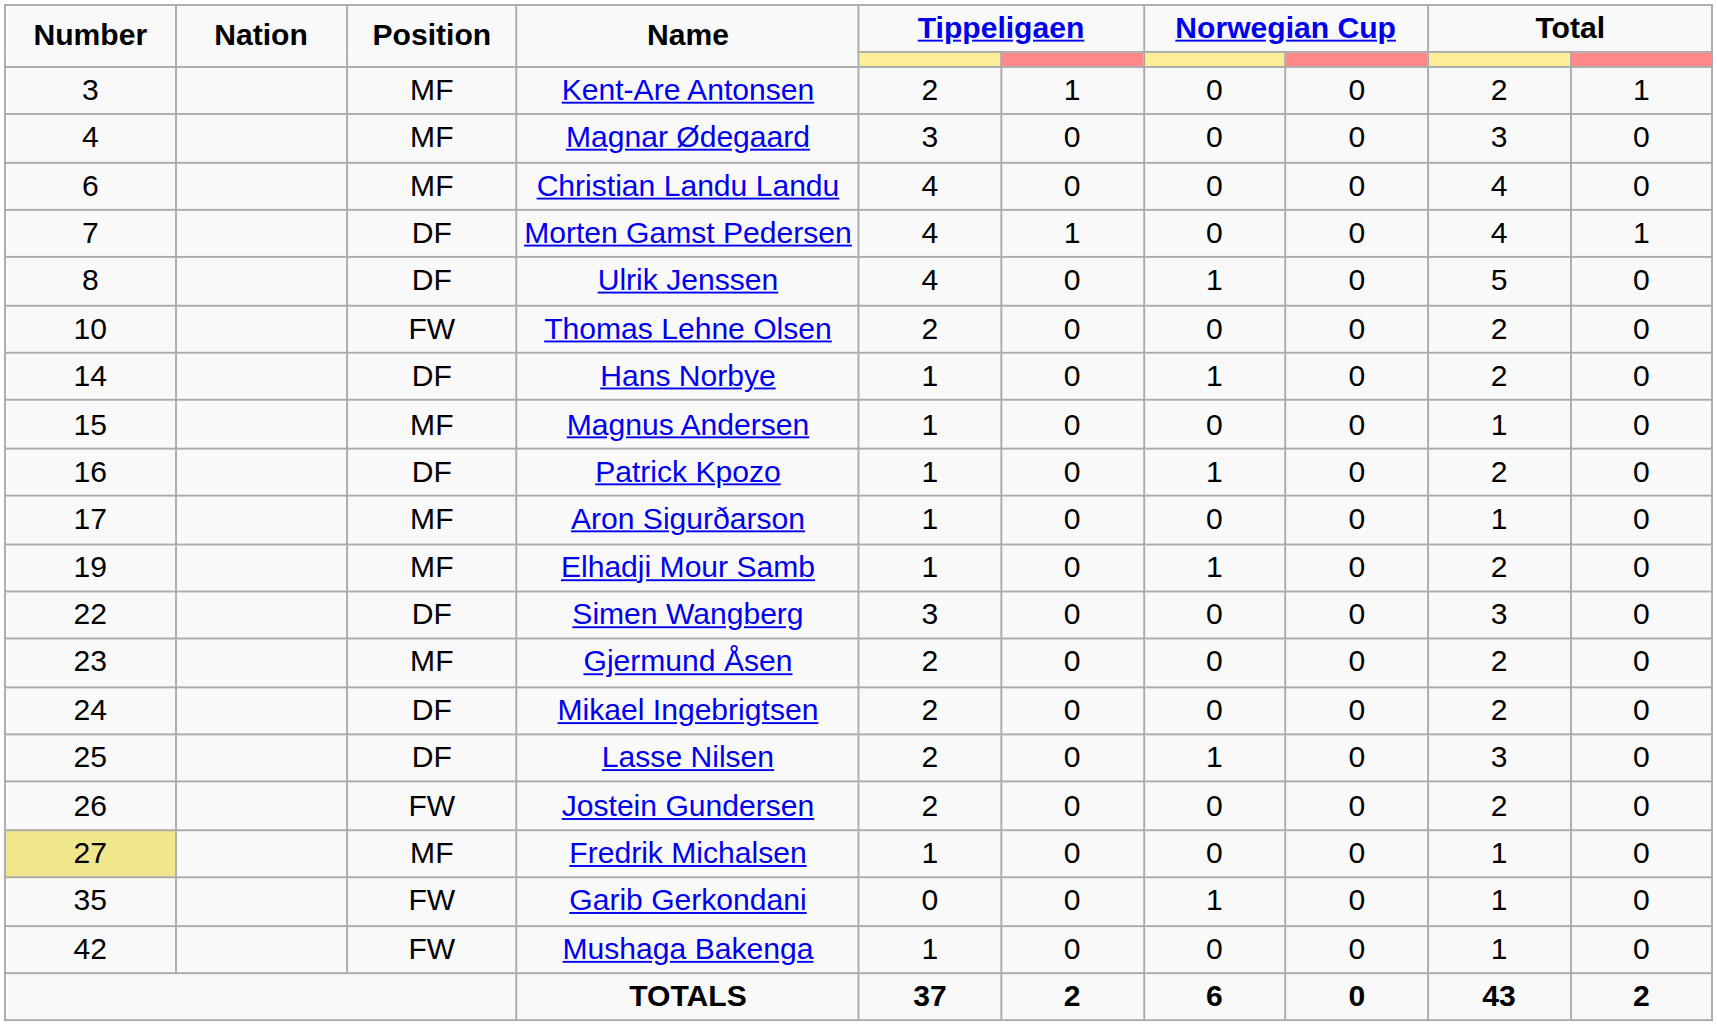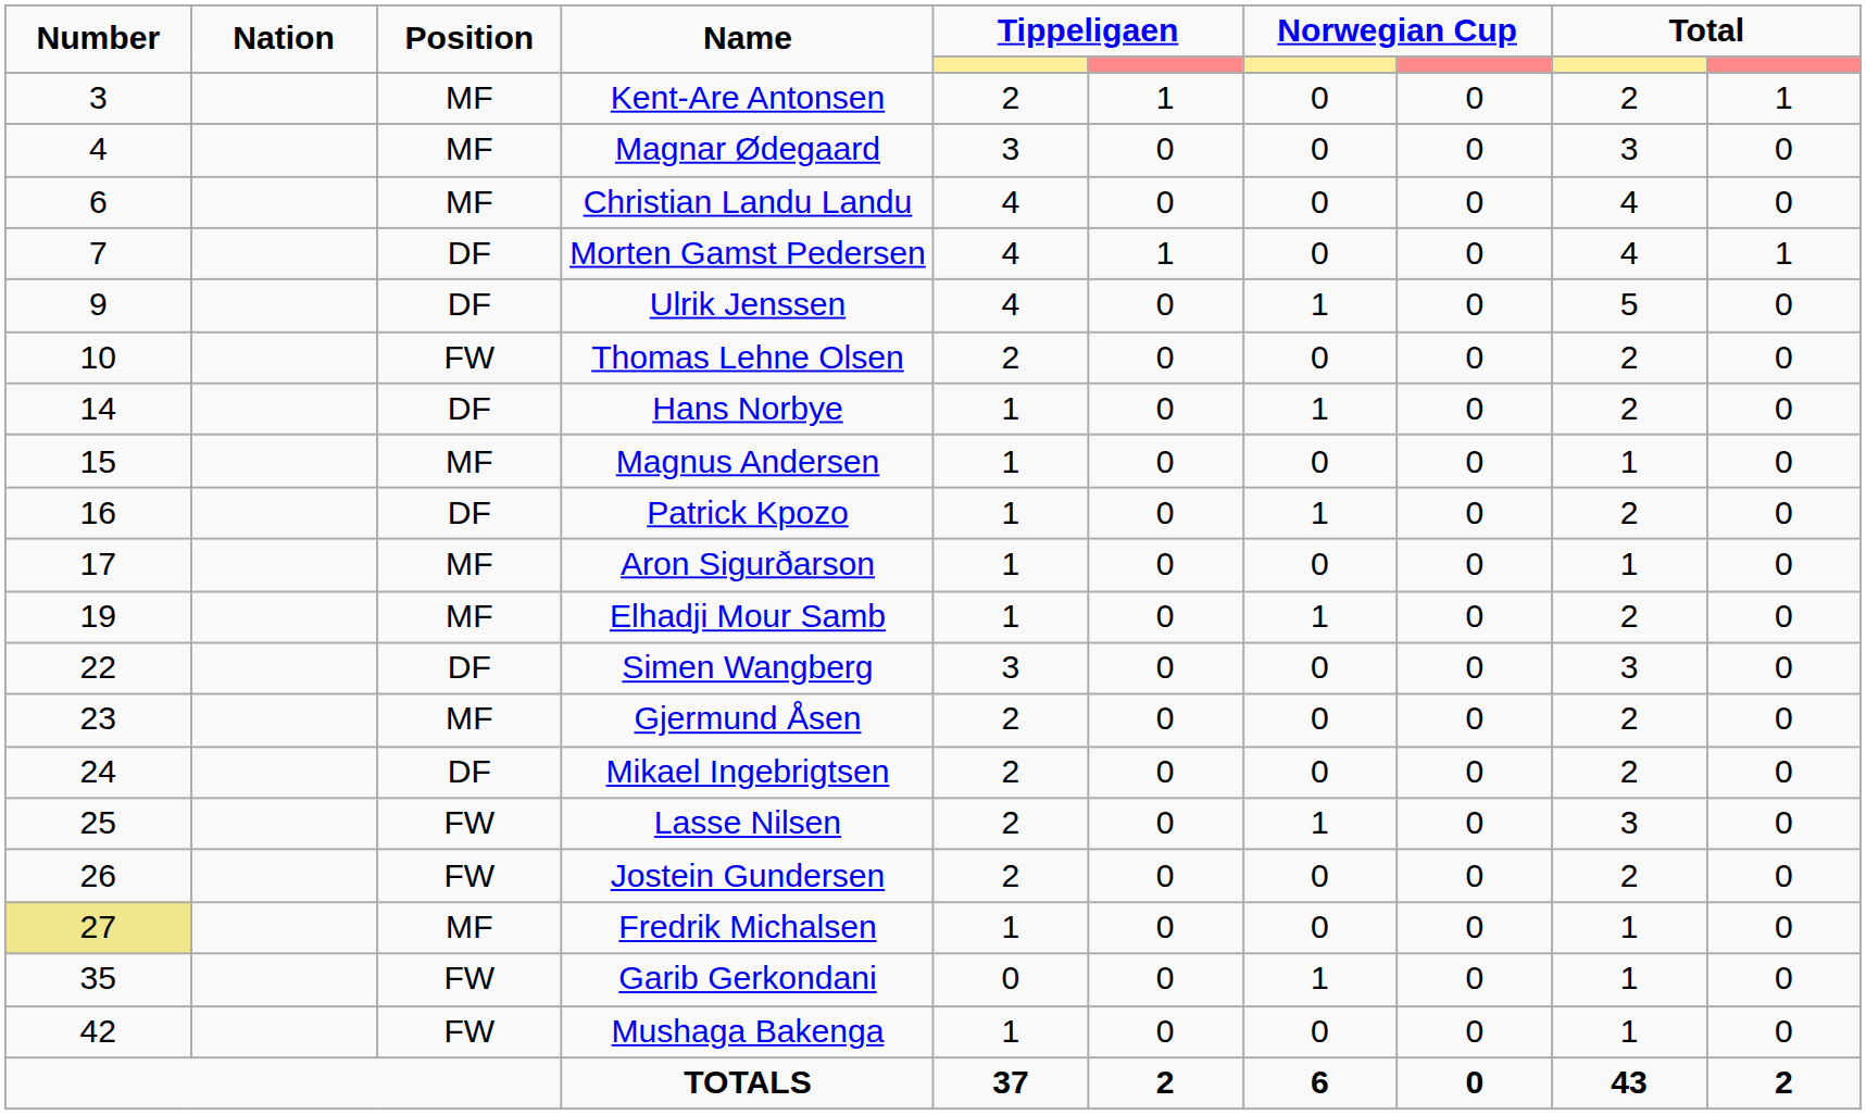 <table class="wikitable" style="font-size: 100%; text-align: center;">
 <tr>
 <td rowspan="2" width="10%" align="center"><strong>Number</strong></td>
 <td rowspan="2" width="10%" align="center"><strong>Nation</strong></td>
 <td rowspan="2" width="10%" align="center"><strong>Position</strong></td>
 <td rowspan="2" width="20%" align="center"><strong>Name</strong></td>
 <td colspan="2" align="center"><strong><a href='#'>Tippeligaen</a></strong></td>
 <td colspan="2" align="center"><strong><a href='#'>Norwegian Cup</a></strong></td>
 <td colspan="2" align="center"><strong>Total</strong></td>
 </tr>
 <tr>
 <th width=60 style="background: #FFEE99"></th>
 <th width=60 style="background: #FF8888"></th>
 <th width=60 style="background: #FFEE99"></th>
 <th width=60 style="background: #FF8888"></th>
 <th width=60 style="background: #FFEE99"></th>
 <th width=60 style="background: #FF8888"></th>
 </tr>
 <tr>
 <td>3</td>
 <td></td>
 <td>MF</td>
 <td><a href='#'>Kent-Are Antonsen</a></td>
 <td>2</td>
 <td>1</td>
 <td>0</td>
 <td>0</td>
 <td>2</td>
 <td>1</td>
 </tr>
 <tr>
 <td>4</td>
 <td></td>
 <td>MF</td>
 <td><a href='#'>Magnar Ødegaard</a></td>
 <td>3</td>
 <td>0</td>
 <td>0</td>
 <td>0</td>
 <td>3</td>
 <td>0</td>
 </tr>
 <tr>
 <td>6</td>
 <td></td>
 <td>MF</td>
 <td><a href='#'>Christian Landu Landu</a></td>
 <td>4</td>
 <td>0</td>
 <td>0</td>
 <td>0</td>
 <td>4</td>
 <td>0</td>
 </tr>
 <tr>
 <td>7</td>
 <td></td>
 <td>DF</td>
 <td><a href='#'>Morten Gamst Pedersen</a></td>
 <td>4</td>
 <td>1</td>
 <td>0</td>
 <td>0</td>
 <td>4</td>
 <td>1</td>
 </tr>
 <tr>
-<td>8</td>
+<td>9</td>
 <td></td>
 <td>DF</td>
 <td><a href='#'>Ulrik Jenssen</a></td>
 <td>4</td>
 <td>0</td>
 <td>1</td>
 <td>0</td>
 <td>5</td>
 <td>0</td>
 </tr>
 <tr>
 <td>10</td>
 <td></td>
 <td>FW</td>
 <td><a href='#'>Thomas Lehne Olsen</a></td>
 <td>2</td>
 <td>0</td>
 <td>0</td>
 <td>0</td>
 <td>2</td>
 <td>0</td>
 </tr>
 <tr>
 <td>14</td>
 <td></td>
 <td>DF</td>
 <td><a href='#'>Hans Norbye</a></td>
 <td>1</td>
 <td>0</td>
 <td>1</td>
 <td>0</td>
 <td>2</td>
 <td>0</td>
 </tr>
 <tr>
 <td>15</td>
 <td></td>
 <td>MF</td>
 <td><a href='#'>Magnus Andersen</a></td>
 <td>1</td>
 <td>0</td>
 <td>0</td>
 <td>0</td>
 <td>1</td>
 <td>0</td>
 </tr>
 <tr>
 <td>16</td>
 <td></td>
 <td>DF</td>
 <td><a href='#'>Patrick Kpozo</a></td>
 <td>1</td>
 <td>0</td>
 <td>1</td>
 <td>0</td>
 <td>2</td>
 <td>0</td>
 </tr>
 <tr>
 <td>17</td>
 <td></td>
 <td>MF</td>
 <td><a href='#'>Aron Sigurðarson</a></td>
 <td>1</td>
 <td>0</td>
 <td>0</td>
 <td>0</td>
 <td>1</td>
 <td>0</td>
 </tr>
 <tr>
 <td>19</td>
 <td></td>
 <td>MF</td>
 <td><a href='#'>Elhadji Mour Samb</a></td>
 <td>1</td>
 <td>0</td>
 <td>1</td>
 <td>0</td>
 <td>2</td>
 <td>0</td>
 </tr>
 <tr>
 <td>22</td>
 <td></td>
 <td>DF</td>
 <td><a href='#'>Simen Wangberg</a></td>
 <td>3</td>
 <td>0</td>
 <td>0</td>
 <td>0</td>
 <td>3</td>
 <td>0</td>
 </tr>
 <tr>
 <td>23</td>
 <td></td>
 <td>MF</td>
 <td><a href='#'>Gjermund Åsen</a></td>
 <td>2</td>
 <td>0</td>
 <td>0</td>
 <td>0</td>
 <td>2</td>
 <td>0</td>
 </tr>
 <tr>
 <td>24</td>
 <td></td>
 <td>DF</td>
 <td><a href='#'>Mikael Ingebrigtsen</a></td>
 <td>2</td>
 <td>0</td>
 <td>0</td>
 <td>0</td>
 <td>2</td>
 <td>0</td>
 </tr>
 <tr>
 <td>25</td>
 <td></td>
-<td>DF</td>
+<td>FW</td>
 <td><a href='#'>Lasse Nilsen</a></td>
 <td>2</td>
 <td>0</td>
 <td>1</td>
 <td>0</td>
 <td>3</td>
 <td>0</td>
 </tr>
 <tr>
 <td>26</td>
 <td></td>
 <td>FW</td>
 <td><a href='#'>Jostein Gundersen</a></td>
 <td>2</td>
 <td>0</td>
 <td>0</td>
 <td>0</td>
 <td>2</td>
 <td>0</td>
 </tr>
 <tr>
 <td style="background: khaki;">27</td>
 <td></td>
 <td>MF</td>
 <td><a href='#'>Fredrik Michalsen</a></td>
 <td>1</td>
 <td>0</td>
 <td>0</td>
 <td>0</td>
 <td>1</td>
 <td>0</td>
 </tr>
 <tr>
 <td>35</td>
 <td></td>
 <td>FW</td>
 <td><a href='#'>Garib Gerkondani</a></td>
 <td>0</td>
 <td>0</td>
 <td>1</td>
 <td>0</td>
 <td>1</td>
 <td>0</td>
 </tr>
 <tr>
 <td>42</td>
 <td></td>
 <td>FW</td>
 <td><a href='#'>Mushaga Bakenga</a></td>
 <td>1</td>
 <td>0</td>
 <td>0</td>
 <td>0</td>
 <td>1</td>
 <td>0</td>
 </tr>
 <tr>
 <td colspan="3"></td>
 <td><strong>TOTALS</strong></td>
 <td><strong>37</strong></td>
 <td><strong>2</strong></td>
 <td><strong>6</strong></td>
 <td><strong>0</strong></td>
 <td><strong>43</strong></td>
 <td><strong>2</strong></td>
 </tr>
 </table>
